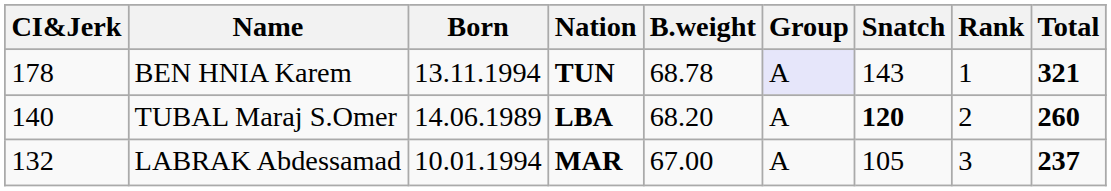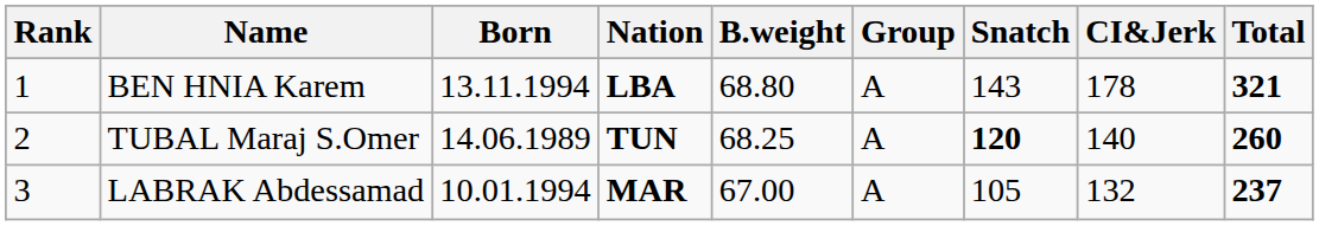 <table class="wikitable">
 <tr>
-<th>CI&Jerk</th>
+<th>Rank</th>
 <th>Name</th>
 <th>Born</th>
 <th>Nation</th>
 <th>B.weight</th>
 <th>Group</th>
 <th>Snatch</th>
-<th>Rank</th>
+<th>CI&Jerk</th>
 <th>Total</th>
 </tr>
 <tr>
-<td>178</td>
+<td>1</td>
 <td>BEN HNIA Karem</td>
 <td>13.11.1994</td>
-<td><strong>TUN</strong></td>
-<td>68.78</td>
-<td style="background: lavender;">A</td>
+<td><strong>LBA</strong></td>
+<td>68.80</td>
+<td>A</td>
 <td>143</td>
-<td>1</td>
+<td>178</td>
 <td><strong>321</strong></td>
 </tr>
 <tr>
-<td>140</td>
+<td>2</td>
 <td>TUBAL Maraj S.Omer</td>
 <td>14.06.1989</td>
-<td><strong>LBA</strong></td>
-<td>68.20</td>
+<td><strong>TUN</strong></td>
+<td>68.25</td>
 <td>A</td>
 <td><strong>120</strong></td>
-<td>2</td>
+<td>140</td>
 <td><strong>260</strong></td>
 </tr>
 <tr>
-<td>132</td>
+<td>3</td>
 <td>LABRAK Abdessamad</td>
 <td>10.01.1994</td>
 <td><strong>MAR</strong></td>
 <td>67.00</td>
 <td>A</td>
 <td>105</td>
-<td>3</td>
+<td>132</td>
 <td><strong>237</strong></td>
 </tr>
 </table>
